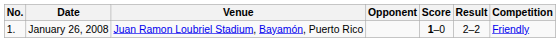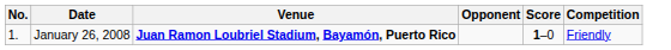 <table class="wikitable plainrowheaders sortable">
 <tr>
 <th>No.</th>
 <th>Date</th>
 <th>Venue</th>
 <th>Opponent</th>
 <th>Score</th>
-<th>Result</th>
 <th>Competition</th>
 </tr>
 <tr>
 <td>1.</td>
 <td>January 26, 2008</td>
-<td><a href='#'>Juan Ramon Loubriel Stadium</a>, <a href='#'>Bayamón</a>, Puerto Rico</td>
+<td><strong><a href='#'>Juan Ramon Loubriel Stadium</a>, <a href='#'>Bayamón</a>, Puerto Rico</strong></td>
 <td></td>
 <td align=center><strong>1</strong>–0</td>
-<td align=center>2–2</td>
 <td><a href='#'>Friendly</a></td>
 </tr>
 </table>
